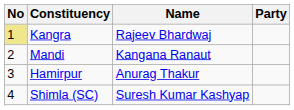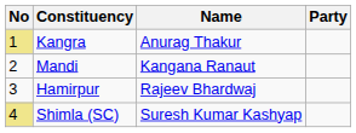 <table class="wikitable sortable">
 <tr>
 <th>No</th>
 <th>Constituency</th>
 <th>Name</th>
 <th colspan="2">Party</th>
 </tr>
 <tr>
 <td style="background: khaki;">1</td>
 <td><a href='#'>Kangra</a></td>
-<td><a href='#'>Rajeev Bhardwaj</a></td>
+<td><a href='#'>Anurag Thakur</a></td>
 <td></td>
 </tr>
 <tr>
 <td>2</td>
 <td><a href='#'>Mandi</a></td>
 <td><a href='#'>Kangana Ranaut</a></td>
 <td></td>
 </tr>
 <tr>
 <td>3</td>
 <td><a href='#'>Hamirpur</a></td>
-<td><a href='#'>Anurag Thakur</a></td>
+<td><a href='#'>Rajeev Bhardwaj</a></td>
 <td></td>
 </tr>
 <tr>
-<td>4</td>
+<td style="background: khaki;">4</td>
 <td><a href='#'>Shimla (SC)</a></td>
 <td><a href='#'>Suresh Kumar Kashyap</a></td>
 <td></td>
 </tr>
 </table>
